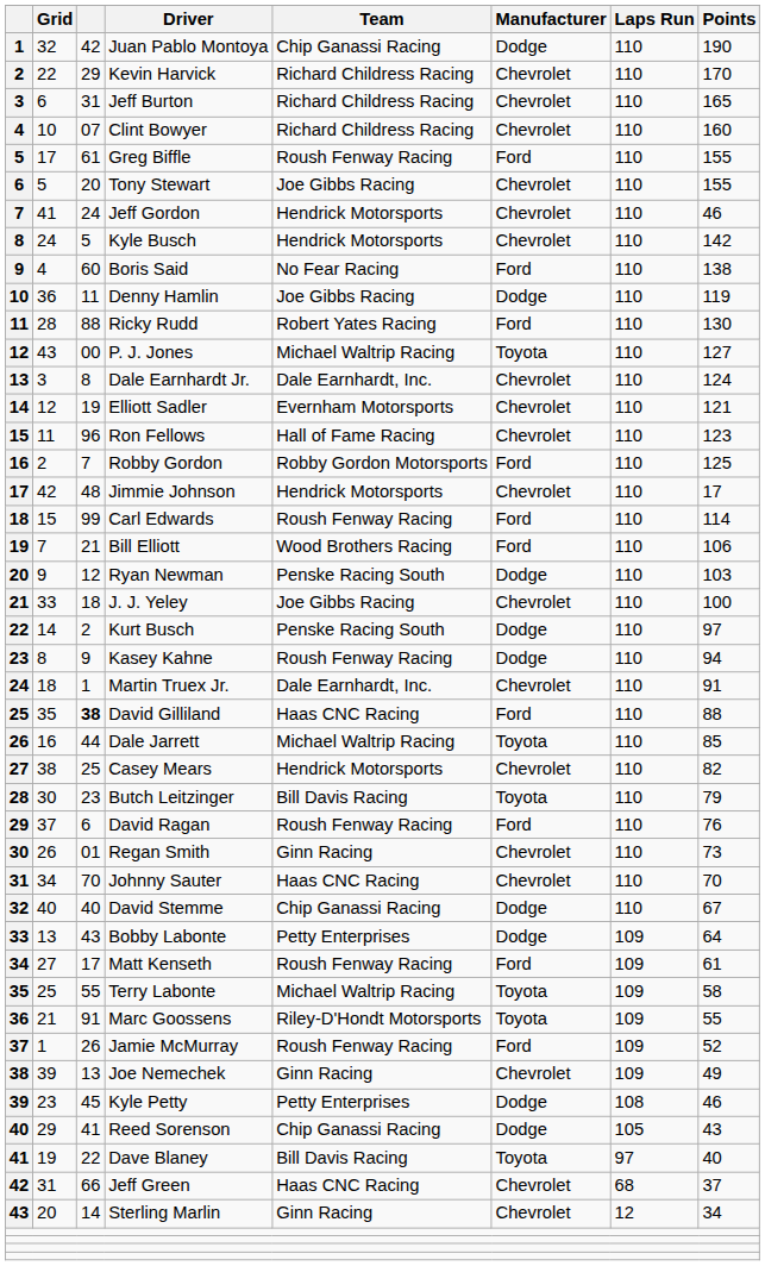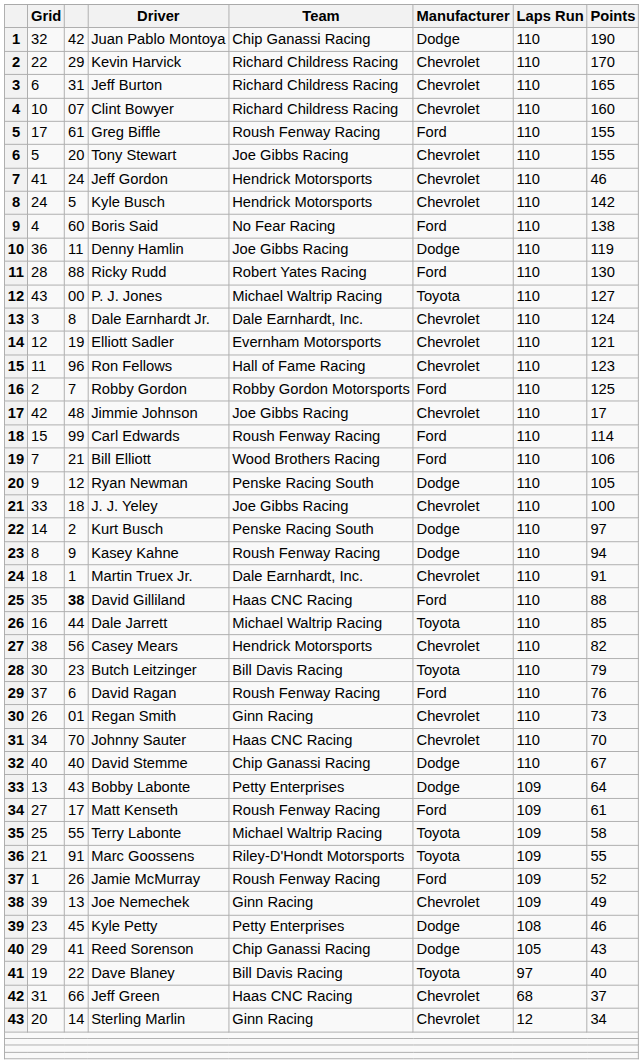 <table class="wikitable">
 <tr>
 </tr>
 <tr>
 <th scope="col"></th>
 <th scope="col">Grid</th>
 <th scope="col"></th>
 <th scope="col">Driver</th>
 <th scope="col">Team</th>
 <th scope="col">Manufacturer</th>
 <th scope="col">Laps Run</th>
 <th scope="col">Points</th>
 </tr>
 <tr>
 <th scope="row">1</th>
 <td>32</td>
 <td>42</td>
 <td>Juan Pablo Montoya</td>
 <td>Chip Ganassi Racing</td>
 <td>Dodge</td>
 <td>110</td>
 <td>190</td>
 </tr>
 <tr>
 <th scope="row">2</th>
 <td>22</td>
 <td>29</td>
 <td>Kevin Harvick</td>
 <td>Richard Childress Racing</td>
 <td>Chevrolet</td>
 <td>110</td>
 <td>170</td>
 </tr>
 <tr>
 <th scope="row">3</th>
 <td>6</td>
 <td>31</td>
 <td>Jeff Burton</td>
 <td>Richard Childress Racing</td>
 <td>Chevrolet</td>
 <td>110</td>
 <td>165</td>
 </tr>
 <tr>
 <th scope="row">4</th>
 <td>10</td>
 <td>07</td>
 <td>Clint Bowyer</td>
 <td>Richard Childress Racing</td>
 <td>Chevrolet</td>
 <td>110</td>
 <td>160</td>
 </tr>
 <tr>
 <th scope="row">5</th>
 <td>17</td>
 <td>61</td>
 <td>Greg Biffle</td>
 <td>Roush Fenway Racing</td>
 <td>Ford</td>
 <td>110</td>
 <td>155</td>
 </tr>
 <tr>
 <th scope="row">6</th>
 <td>5</td>
 <td>20</td>
 <td>Tony Stewart</td>
 <td>Joe Gibbs Racing</td>
 <td>Chevrolet</td>
 <td>110</td>
 <td>155</td>
 </tr>
 <tr>
 <th scope="row">7</th>
 <td>41</td>
 <td>24</td>
 <td>Jeff Gordon</td>
 <td>Hendrick Motorsports</td>
 <td>Chevrolet</td>
 <td>110</td>
 <td>46</td>
 </tr>
 <tr>
 <th scope="row">8</th>
 <td>24</td>
 <td>5</td>
 <td>Kyle Busch</td>
 <td>Hendrick Motorsports</td>
 <td>Chevrolet</td>
 <td>110</td>
 <td>142</td>
 </tr>
 <tr>
 <th scope="row">9</th>
 <td>4</td>
 <td>60</td>
 <td>Boris Said</td>
 <td>No Fear Racing</td>
 <td>Ford</td>
 <td>110</td>
 <td>138</td>
 </tr>
 <tr>
 <th scope="row">10</th>
 <td>36</td>
 <td>11</td>
 <td>Denny Hamlin</td>
 <td>Joe Gibbs Racing</td>
 <td>Dodge</td>
 <td>110</td>
 <td>119</td>
 </tr>
 <tr>
 <th scope="row">11</th>
 <td>28</td>
 <td>88</td>
 <td>Ricky Rudd</td>
 <td>Robert Yates Racing</td>
 <td>Ford</td>
 <td>110</td>
 <td>130</td>
 </tr>
 <tr>
 <th scope="row">12</th>
 <td>43</td>
 <td>00</td>
 <td>P. J. Jones</td>
 <td>Michael Waltrip Racing</td>
 <td>Toyota</td>
 <td>110</td>
 <td>127</td>
 </tr>
 <tr>
 <th scope="row">13</th>
 <td>3</td>
 <td>8</td>
 <td>Dale Earnhardt Jr.</td>
 <td>Dale Earnhardt, Inc.</td>
 <td>Chevrolet</td>
 <td>110</td>
 <td>124</td>
 </tr>
 <tr>
 <th scope="row">14</th>
 <td>12</td>
 <td>19</td>
 <td>Elliott Sadler</td>
 <td>Evernham Motorsports</td>
 <td>Chevrolet</td>
 <td>110</td>
 <td>121</td>
 </tr>
 <tr>
 <th scope="row">15</th>
 <td>11</td>
 <td>96</td>
 <td>Ron Fellows</td>
 <td>Hall of Fame Racing</td>
 <td>Chevrolet</td>
 <td>110</td>
 <td>123</td>
 </tr>
 <tr>
 <th scope="row">16</th>
 <td>2</td>
 <td>7</td>
 <td>Robby Gordon</td>
 <td>Robby Gordon Motorsports</td>
 <td>Ford</td>
 <td>110</td>
 <td>125</td>
 </tr>
 <tr>
 <th scope="row">17</th>
 <td>42</td>
 <td>48</td>
 <td>Jimmie Johnson</td>
-<td>Hendrick Motorsports</td>
+<td>Joe Gibbs Racing</td>
 <td>Chevrolet</td>
 <td>110</td>
 <td>17</td>
 </tr>
 <tr>
 <th scope="row">18</th>
 <td>15</td>
 <td>99</td>
 <td>Carl Edwards</td>
 <td>Roush Fenway Racing</td>
 <td>Ford</td>
 <td>110</td>
 <td>114</td>
 </tr>
 <tr>
 <th scope="row">19</th>
 <td>7</td>
 <td>21</td>
 <td>Bill Elliott</td>
 <td>Wood Brothers Racing</td>
 <td>Ford</td>
 <td>110</td>
 <td>106</td>
 </tr>
 <tr>
 <th scope="row">20</th>
 <td>9</td>
 <td>12</td>
 <td>Ryan Newman</td>
 <td>Penske Racing South</td>
 <td>Dodge</td>
 <td>110</td>
-<td>103</td>
+<td>105</td>
 </tr>
 <tr>
 <th scope="row">21</th>
 <td>33</td>
 <td>18</td>
 <td>J. J. Yeley</td>
 <td>Joe Gibbs Racing</td>
 <td>Chevrolet</td>
 <td>110</td>
 <td>100</td>
 </tr>
 <tr>
 <th scope="row">22</th>
 <td>14</td>
 <td>2</td>
 <td>Kurt Busch</td>
 <td>Penske Racing South</td>
 <td>Dodge</td>
 <td>110</td>
 <td>97</td>
 </tr>
 <tr>
 <th scope="row">23</th>
 <td>8</td>
 <td>9</td>
 <td>Kasey Kahne</td>
 <td>Roush Fenway Racing</td>
 <td>Dodge</td>
 <td>110</td>
 <td>94</td>
 </tr>
 <tr>
 <th scope="row">24</th>
 <td>18</td>
 <td>1</td>
 <td>Martin Truex Jr.</td>
 <td>Dale Earnhardt, Inc.</td>
 <td>Chevrolet</td>
 <td>110</td>
 <td>91</td>
 </tr>
 <tr>
 <th scope="row">25</th>
 <td>35</td>
 <td><strong>38</strong></td>
 <td>David Gilliland</td>
 <td>Haas CNC Racing</td>
 <td>Ford</td>
 <td>110</td>
 <td>88</td>
 </tr>
 <tr>
 <th scope="row">26</th>
 <td>16</td>
 <td>44</td>
 <td>Dale Jarrett</td>
 <td>Michael Waltrip Racing</td>
 <td>Toyota</td>
 <td>110</td>
 <td>85</td>
 </tr>
 <tr>
 <th scope="row">27</th>
 <td>38</td>
-<td>25</td>
+<td>56</td>
 <td>Casey Mears</td>
 <td>Hendrick Motorsports</td>
 <td>Chevrolet</td>
 <td>110</td>
 <td>82</td>
 </tr>
 <tr>
 <th scope="row">28</th>
 <td>30</td>
 <td>23</td>
 <td>Butch Leitzinger</td>
 <td>Bill Davis Racing</td>
 <td>Toyota</td>
 <td>110</td>
 <td>79</td>
 </tr>
 <tr>
 <th scope="row">29</th>
 <td>37</td>
 <td>6</td>
 <td>David Ragan</td>
 <td>Roush Fenway Racing</td>
 <td>Ford</td>
 <td>110</td>
 <td>76</td>
 </tr>
 <tr>
 <th scope="row">30</th>
 <td>26</td>
 <td>01</td>
 <td>Regan Smith</td>
 <td>Ginn Racing</td>
 <td>Chevrolet</td>
 <td>110</td>
 <td>73</td>
 </tr>
 <tr>
 <th scope="row">31</th>
 <td>34</td>
 <td>70</td>
 <td>Johnny Sauter</td>
 <td>Haas CNC Racing</td>
 <td>Chevrolet</td>
 <td>110</td>
 <td>70</td>
 </tr>
 <tr>
 <th scope="row">32</th>
 <td>40</td>
 <td>40</td>
 <td>David Stemme</td>
 <td>Chip Ganassi Racing</td>
 <td>Dodge</td>
 <td>110</td>
 <td>67</td>
 </tr>
 <tr>
 <th scope="row">33</th>
 <td>13</td>
 <td>43</td>
 <td>Bobby Labonte</td>
 <td>Petty Enterprises</td>
 <td>Dodge</td>
 <td>109</td>
 <td>64</td>
 </tr>
 <tr>
 <th scope="row">34</th>
 <td>27</td>
 <td>17</td>
 <td>Matt Kenseth</td>
 <td>Roush Fenway Racing</td>
 <td>Ford</td>
 <td>109</td>
 <td>61</td>
 </tr>
 <tr>
 <th scope="row">35</th>
 <td>25</td>
 <td>55</td>
 <td>Terry Labonte</td>
 <td>Michael Waltrip Racing</td>
 <td>Toyota</td>
 <td>109</td>
 <td>58</td>
 </tr>
 <tr>
 <th scope="row">36</th>
 <td>21</td>
 <td>91</td>
 <td>Marc Goossens</td>
 <td>Riley-D'Hondt Motorsports</td>
 <td>Toyota</td>
 <td>109</td>
 <td>55</td>
 </tr>
 <tr>
 <th scope="row">37</th>
 <td>1</td>
 <td>26</td>
 <td>Jamie McMurray</td>
 <td>Roush Fenway Racing</td>
 <td>Ford</td>
 <td>109</td>
 <td>52</td>
 </tr>
 <tr>
 <th scope="row">38</th>
 <td>39</td>
 <td>13</td>
 <td>Joe Nemechek</td>
 <td>Ginn Racing</td>
 <td>Chevrolet</td>
 <td>109</td>
 <td>49</td>
 </tr>
 <tr>
 <th scope="row">39</th>
 <td>23</td>
 <td>45</td>
 <td>Kyle Petty</td>
 <td>Petty Enterprises</td>
 <td>Dodge</td>
 <td>108</td>
 <td>46</td>
 </tr>
 <tr>
 <th scope="row">40</th>
 <td>29</td>
 <td>41</td>
 <td>Reed Sorenson</td>
 <td>Chip Ganassi Racing</td>
 <td>Dodge</td>
 <td>105</td>
 <td>43</td>
 </tr>
 <tr>
 <th scope="row">41</th>
 <td>19</td>
 <td>22</td>
 <td>Dave Blaney</td>
 <td>Bill Davis Racing</td>
 <td>Toyota</td>
 <td>97</td>
 <td>40</td>
 </tr>
 <tr>
 <th scope="row">42</th>
 <td>31</td>
 <td>66</td>
 <td>Jeff Green</td>
 <td>Haas CNC Racing</td>
 <td>Chevrolet</td>
 <td>68</td>
 <td>37</td>
 </tr>
 <tr>
 <th scope="row">43</th>
 <td>20</td>
 <td>14</td>
 <td>Sterling Marlin</td>
 <td>Ginn Racing</td>
 <td>Chevrolet</td>
 <td>12</td>
 <td>34</td>
 </tr>
 <tr class="sortbottom">
 <td colspan="9"></td>
 </tr>
 <tr>
 <td colspan="9"></td>
 </tr>
 <tr>
 <td colspan="9"></td>
 </tr>
 <tr>
 <td colspan="9"></td>
 </tr>
 </table>
